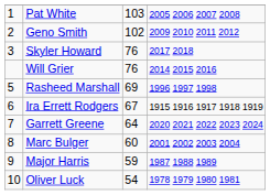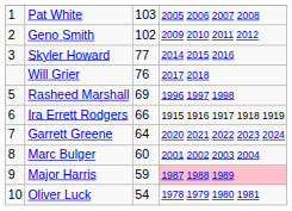 <table class="wikitable">
 <tr>
 </tr>
 <tr>
 <td>1</td>
 <td><a href='#'>Pat White</a></td>
 <td><abbr>103</abbr></td>
 <td style="font-size:80%;"><a href='#'>2005</a> <a href='#'>2006</a> <a href='#'>2007</a> <a href='#'>2008</a></td>
 </tr>
 <tr>
 <td>2</td>
 <td><a href='#'>Geno Smith</a></td>
 <td><abbr>102</abbr></td>
 <td style="font-size:80%;"><a href='#'>2009</a> <a href='#'>2010</a> <a href='#'>2011</a> <a href='#'>2012</a></td>
 </tr>
 <tr>
 <td>3</td>
 <td><a href='#'>Skyler Howard</a></td>
-<td><abbr>76</abbr></td>
-<td style="font-size:80%;"><a href='#'>2017</a> <a href='#'>2018</a></td>
+<td><abbr>77</abbr></td>
+<td style="font-size:80%;"><a href='#'>2014</a> <a href='#'>2015</a> <a href='#'>2016</a></td>
 </tr>
 <tr>
 <td></td>
 <td><a href='#'>Will Grier</a></td>
 <td><abbr>76</abbr></td>
-<td style="font-size:80%;"><a href='#'>2014</a> <a href='#'>2015</a> <a href='#'>2016</a></td>
+<td style="font-size:80%;"><a href='#'>2017</a> <a href='#'>2018</a></td>
 </tr>
 <tr>
 <td>5</td>
 <td><a href='#'>Rasheed Marshall</a></td>
 <td><abbr>69</abbr></td>
 <td style="font-size:80%;"><a href='#'>1996</a> <a href='#'>1997</a> <a href='#'>1998</a></td>
 </tr>
 <tr>
 <td>6</td>
 <td><a href='#'>Ira Errett Rodgers</a></td>
-<td><abbr>67</abbr></td>
+<td><abbr>66</abbr></td>
 <td style="font-size:80%;">1915 1916 1917 1918 1919</td>
 </tr>
 <tr>
 <td>7</td>
 <td><a href='#'>Garrett Greene</a></td>
 <td><abbr>64</abbr></td>
 <td style="font-size:80%;"><a href='#'>2020</a> <a href='#'>2021</a> <a href='#'>2022</a> <a href='#'>2023</a> <a href='#'>2024</a></td>
 </tr>
 <tr>
 <td>8</td>
 <td><a href='#'>Marc Bulger</a></td>
 <td><abbr>60</abbr></td>
 <td style="font-size:80%;"><a href='#'>2001</a> <a href='#'>2002</a> <a href='#'>2003</a> <a href='#'>2004</a></td>
 </tr>
 <tr>
 <td>9</td>
 <td><a href='#'>Major Harris</a></td>
 <td><abbr>59</abbr></td>
-<td style="font-size:80%;"><a href='#'>1987</a> <a href='#'>1988</a> <a href='#'>1989</a></td>
+<td style="background: pink; font-size:80%;"><a href='#'>1987</a> <a href='#'>1988</a> <a href='#'>1989</a></td>
 </tr>
 <tr>
 <td>10</td>
 <td><a href='#'>Oliver Luck</a></td>
 <td><abbr>54</abbr></td>
 <td style="font-size:80%;"><a href='#'>1978</a> <a href='#'>1979</a> <a href='#'>1980</a> <a href='#'>1981</a></td>
 </tr>
 </table>
